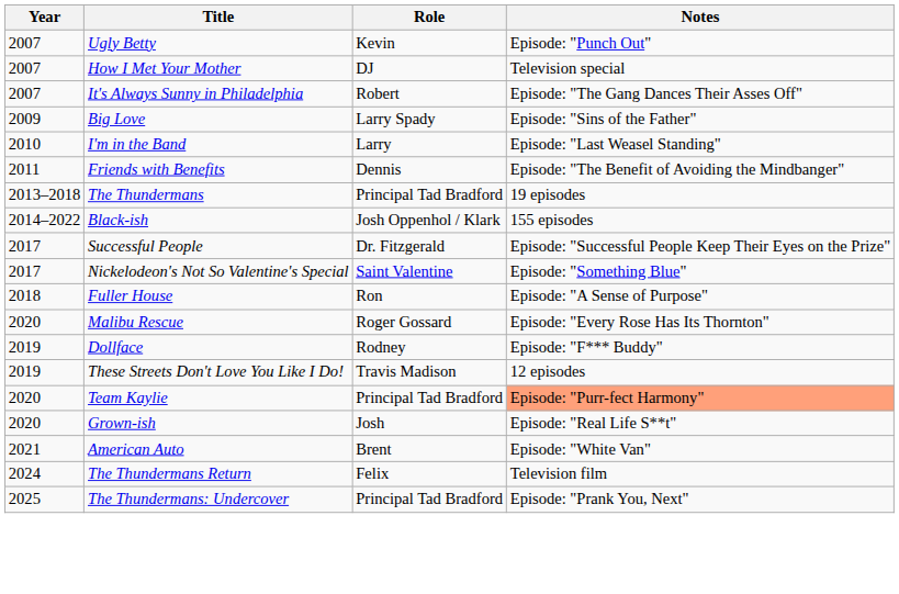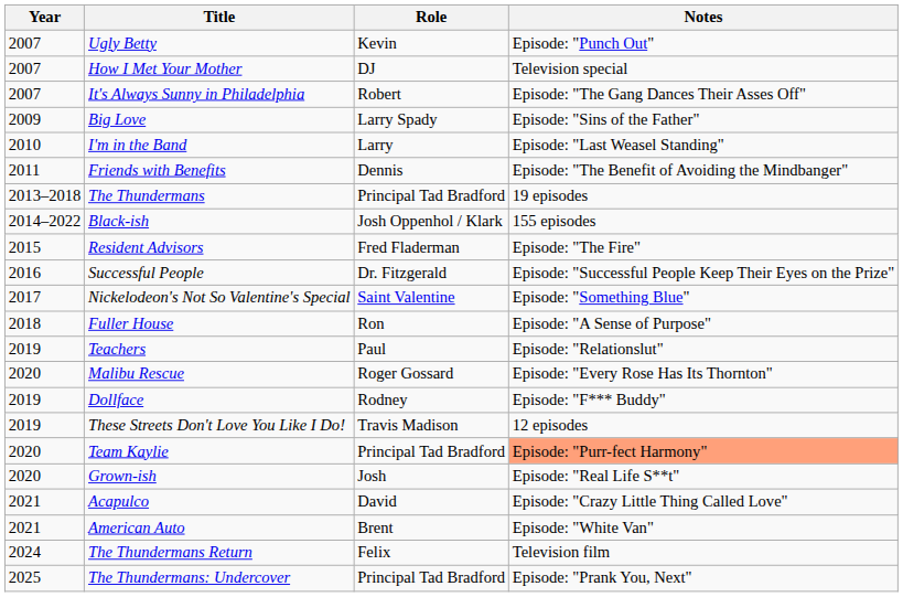 <table class="wikitable sortable">
 <tr>
 <th>Year</th>
 <th>Title</th>
 <th>Role</th>
 <th>Notes</th>
 </tr>
 <tr>
 <td>2007</td>
 <td><em><a href='#'>Ugly Betty</a></em></td>
 <td>Kevin</td>
 <td>Episode: "<a href='#'>Punch Out</a>"</td>
 </tr>
 <tr>
 <td>2007</td>
 <td><em><a href='#'>How I Met Your Mother</a></em></td>
 <td>DJ</td>
 <td>Television special</td>
 </tr>
 <tr>
 <td>2007</td>
 <td><em><a href='#'>It's Always Sunny in Philadelphia</a></em></td>
 <td>Robert</td>
 <td>Episode: "The Gang Dances Their Asses Off"</td>
 </tr>
 <tr>
 <td>2009</td>
 <td><em><a href='#'>Big Love</a></em></td>
 <td>Larry Spady</td>
 <td>Episode: "Sins of the Father"</td>
 </tr>
 <tr>
 <td>2010</td>
 <td><em><a href='#'>I'm in the Band</a></em></td>
 <td>Larry</td>
 <td>Episode: "Last Weasel Standing"</td>
 </tr>
 <tr>
 <td>2011</td>
 <td><em><a href='#'>Friends with Benefits</a></em></td>
 <td>Dennis</td>
 <td>Episode: "The Benefit of Avoiding the Mindbanger"</td>
 </tr>
 <tr>
 <td>2013–2018</td>
 <td><em><a href='#'>The Thundermans</a></em></td>
 <td>Principal Tad Bradford</td>
 <td>19 episodes</td>
 </tr>
 <tr>
 <td>2014–2022</td>
 <td><em><a href='#'>Black-ish</a></em></td>
 <td>Josh Oppenhol / Klark</td>
 <td>155 episodes</td>
 </tr>
 <tr>
-<td>2017</td>
+<td>2015</td>
+<td><em><a href='#'>Resident Advisors</a></em></td>
+<td>Fred Fladerman</td>
+<td>Episode: "The Fire"</td>
+</tr>
+<tr>
+<td>2016</td>
 <td><em>Successful People</em></td>
 <td>Dr. Fitzgerald</td>
 <td>Episode: "Successful People Keep Their Eyes on the Prize"</td>
 </tr>
 <tr>
 <td>2017</td>
 <td><em>Nickelodeon's Not So Valentine's Special</em></td>
 <td><a href='#'>Saint Valentine</a></td>
 <td>Episode: "<a href='#'>Something Blue</a>"</td>
 </tr>
 <tr>
 <td>2018</td>
 <td><em><a href='#'>Fuller House</a></em></td>
 <td>Ron</td>
 <td>Episode: "A Sense of Purpose"</td>
+</tr>
+<tr>
+<td>2019</td>
+<td><em><a href='#'>Teachers</a></em></td>
+<td>Paul</td>
+<td>Episode: "Relationslut"</td>
 </tr>
 <tr>
 <td>2020</td>
 <td><em><a href='#'>Malibu Rescue</a></em></td>
 <td>Roger Gossard</td>
 <td>Episode: "Every Rose Has Its Thornton"</td>
 </tr>
 <tr>
 <td>2019</td>
 <td><em><a href='#'>Dollface</a></em></td>
 <td>Rodney</td>
 <td>Episode: "F*** Buddy"</td>
 </tr>
 <tr>
 <td>2019</td>
 <td><em>These Streets Don't Love You Like I Do!</em></td>
 <td>Travis Madison</td>
 <td>12 episodes</td>
 </tr>
 <tr>
 <td>2020</td>
 <td><em><a href='#'>Team Kaylie</a></em></td>
 <td>Principal Tad Bradford</td>
 <td style="background: lightsalmon;">Episode: "Purr-fect Harmony"</td>
 </tr>
 <tr>
 <td>2020</td>
 <td><em><a href='#'>Grown-ish</a></em></td>
 <td>Josh</td>
 <td>Episode: "Real Life S**t"</td>
 </tr>
 <tr>
 <td>2021</td>
+<td><em><a href='#'>Acapulco</a></em></td>
+<td>David</td>
+<td>Episode: "Crazy Little Thing Called Love"</td>
+</tr>
+<tr>
+<td>2021</td>
 <td><em><a href='#'>American Auto</a></em></td>
 <td>Brent</td>
 <td>Episode: "White Van"</td>
 </tr>
 <tr>
 <td>2024</td>
 <td><em><a href='#'>The Thundermans Return</a></em></td>
 <td>Felix</td>
 <td>Television film</td>
 </tr>
 <tr>
 <td>2025</td>
 <td><em><a href='#'>The Thundermans: Undercover</a></em></td>
 <td>Principal Tad Bradford</td>
 <td>Episode: "Prank You, Next"</td>
 </tr>
 </table>
